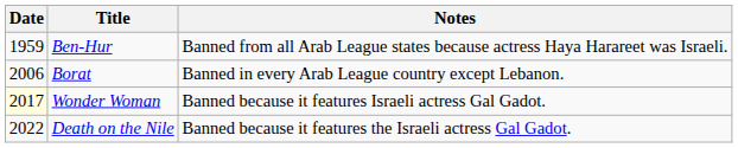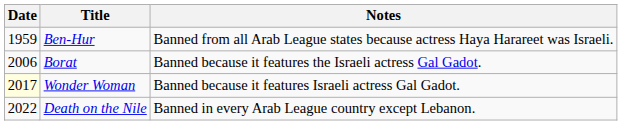 <table class="wikitable sortable">
 <tr>
 <th>Date</th>
 <th>Title</th>
 <th>Notes</th>
 </tr>
 <tr>
 <td>1959</td>
 <td><em><a href='#'>Ben-Hur</a></em></td>
 <td>Banned from all Arab League states because actress Haya Harareet was Israeli.</td>
 </tr>
 <tr>
 <td>2006</td>
 <td><em><a href='#'>Borat</a></em></td>
-<td>Banned in every Arab League country except Lebanon.</td>
+<td>Banned because it features the Israeli actress <a href='#'>Gal Gadot</a>.</td>
 </tr>
 <tr>
 <td style="background: lightyellow;">2017</td>
 <td><em><a href='#'>Wonder Woman</a></em></td>
 <td>Banned because it features Israeli actress Gal Gadot.</td>
 </tr>
 <tr>
 <td>2022</td>
 <td><em><a href='#'>Death on the Nile</a></em></td>
-<td>Banned because it features the Israeli actress <a href='#'>Gal Gadot</a>.</td>
+<td>Banned in every Arab League country except Lebanon.</td>
 </tr>
 </table>
